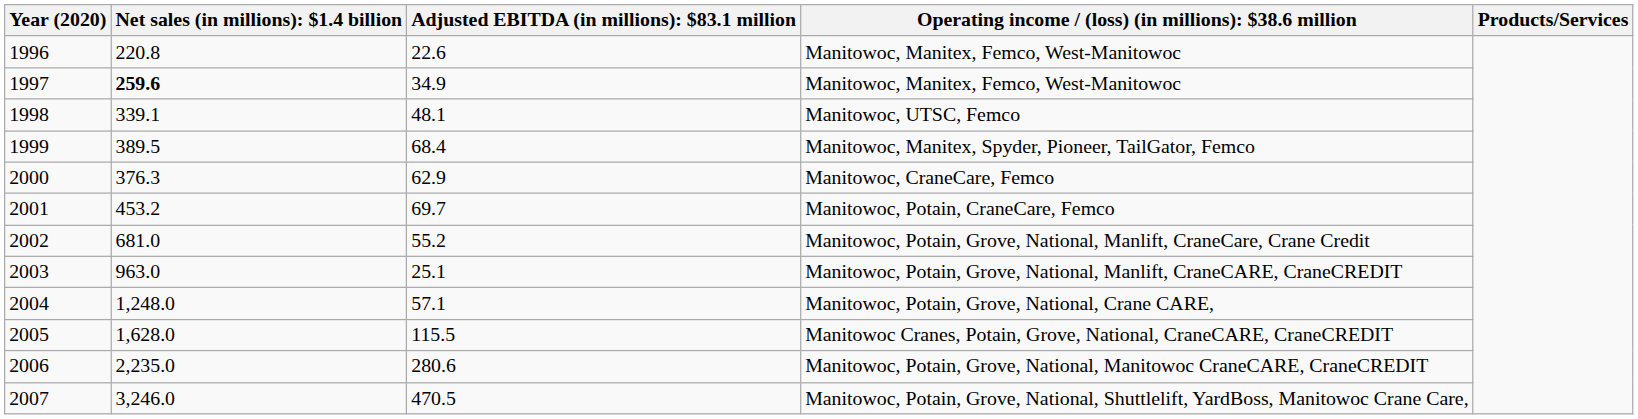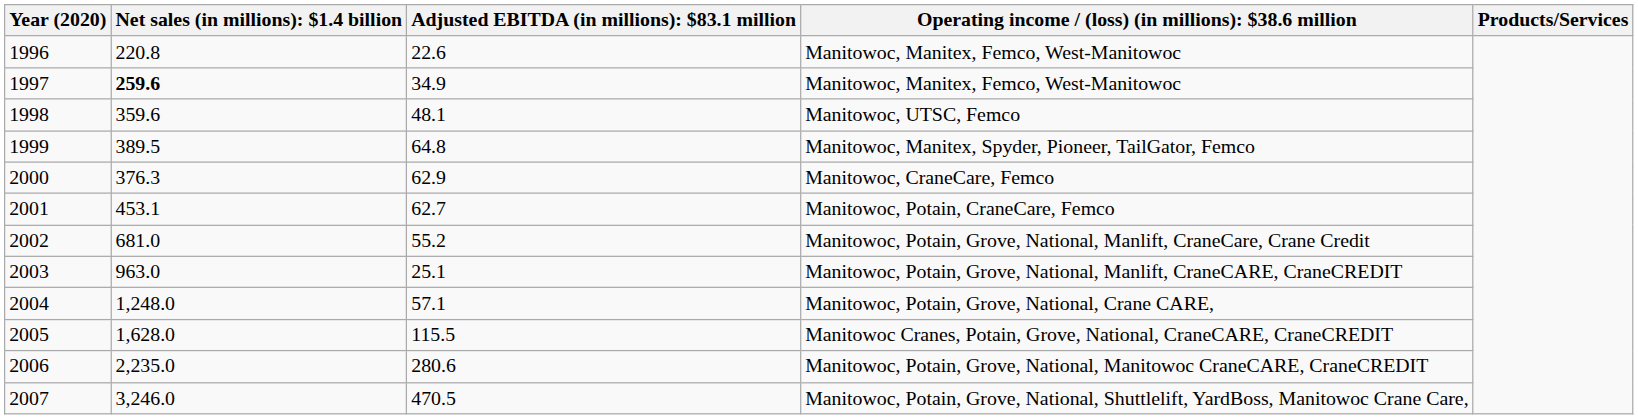 <table class="wikitable" border="1">
 <tr>
 <th>Year (2020)</th>
 <th>Net sales (in millions): $1.4 billion</th>
 <th>Adjusted EBITDA (in millions): $83.1 million</th>
 <th>Operating income / (loss) (in millions): $38.6 million</th>
 <th>Products/Services</th>
 </tr>
 <tr>
 <td>1996</td>
 <td>220.8</td>
 <td>22.6</td>
 <td>Manitowoc, Manitex, Femco, West-Manitowoc</td>
 </tr>
 <tr>
 <td>1997</td>
 <td><strong>259.6</strong></td>
 <td>34.9</td>
 <td>Manitowoc, Manitex, Femco, West-Manitowoc</td>
 </tr>
 <tr>
 <td>1998</td>
-<td>339.1</td>
+<td>359.6</td>
 <td>48.1</td>
 <td>Manitowoc, UTSC, Femco</td>
 </tr>
 <tr>
 <td>1999</td>
 <td>389.5</td>
-<td>68.4</td>
+<td>64.8</td>
 <td>Manitowoc, Manitex, Spyder, Pioneer, TailGator, Femco</td>
 </tr>
 <tr>
 <td>2000</td>
 <td>376.3</td>
 <td>62.9</td>
 <td>Manitowoc, CraneCare, Femco</td>
 </tr>
 <tr>
 <td>2001</td>
-<td>453.2</td>
-<td>69.7</td>
+<td>453.1</td>
+<td>62.7</td>
 <td>Manitowoc, Potain, CraneCare, Femco</td>
 </tr>
 <tr>
 <td>2002</td>
 <td>681.0</td>
 <td>55.2</td>
 <td>Manitowoc, Potain, Grove, National, Manlift, CraneCare, Crane Credit</td>
 </tr>
 <tr>
 <td>2003</td>
 <td>963.0</td>
 <td>25.1</td>
 <td>Manitowoc, Potain, Grove, National, Manlift, CraneCARE, CraneCREDIT</td>
 </tr>
 <tr>
 <td>2004</td>
 <td>1,248.0</td>
 <td>57.1</td>
 <td>Manitowoc, Potain, Grove, National, Crane CARE,</td>
 </tr>
 <tr>
 <td>2005</td>
 <td>1,628.0</td>
 <td>115.5</td>
 <td>Manitowoc Cranes, Potain, Grove, National, CraneCARE, CraneCREDIT</td>
 </tr>
 <tr>
 <td>2006</td>
 <td>2,235.0</td>
 <td>280.6</td>
 <td>Manitowoc, Potain, Grove, National, Manitowoc CraneCARE, CraneCREDIT</td>
 </tr>
 <tr>
 <td>2007</td>
 <td>3,246.0</td>
 <td>470.5</td>
 <td>Manitowoc, Potain, Grove, National, Shuttlelift, YardBoss, Manitowoc Crane Care,</td>
 </tr>
 </table>
